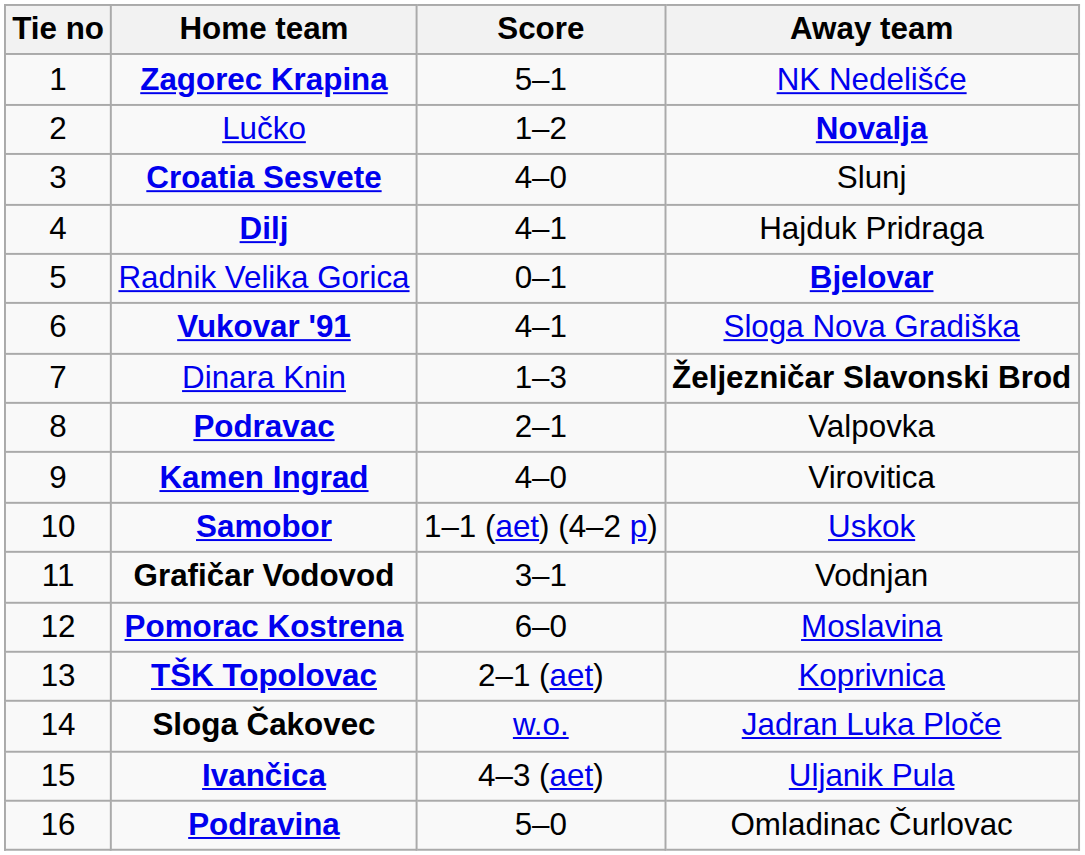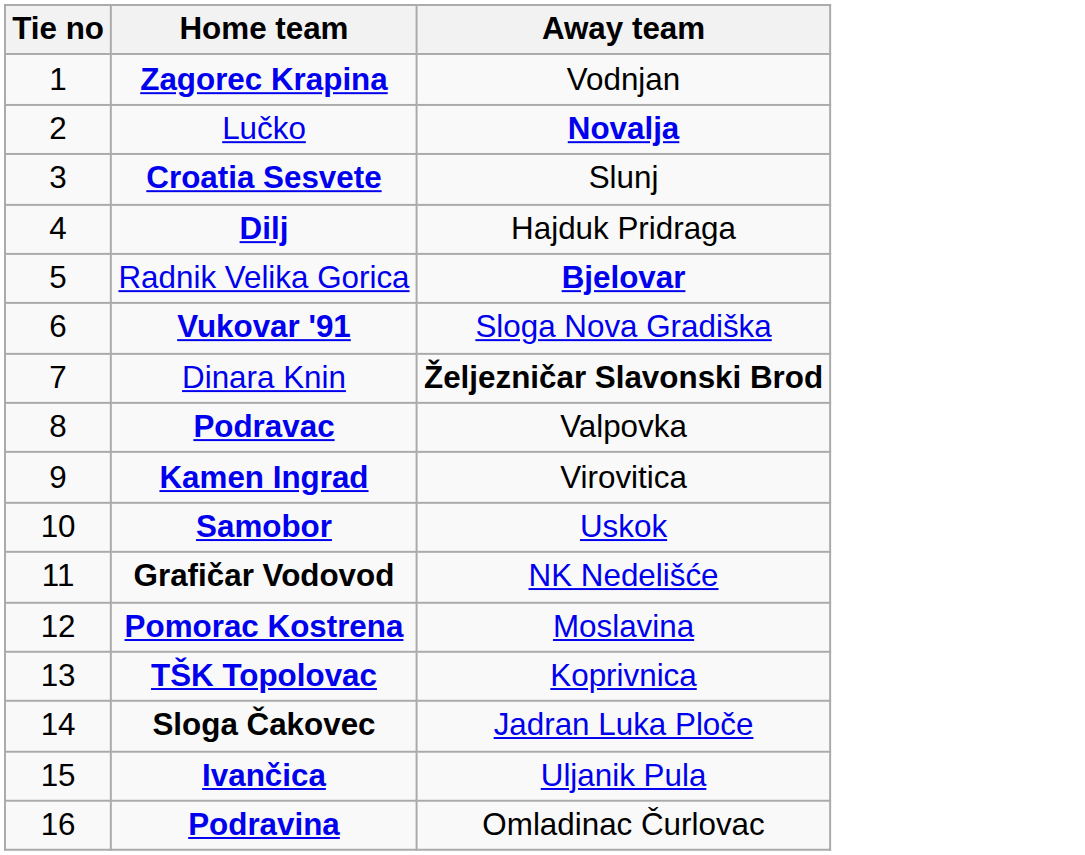 <table class="wikitable" style="text-align: center">
 <tr>
 <th>Tie no</th>
 <th>Home team</th>
-<th>Score</th>
 <th>Away team</th>
 </tr>
 <tr>
 <td>1</td>
 <td><strong><a href='#'>Zagorec Krapina</a></strong></td>
-<td>5–1</td>
-<td><a href='#'>NK Nedelišće</a></td>
+<td>Vodnjan</td>
 </tr>
 <tr>
 <td>2</td>
 <td><a href='#'>Lučko</a></td>
-<td>1–2</td>
 <td><strong><a href='#'>Novalja</a></strong></td>
 </tr>
 <tr>
 <td>3</td>
 <td><strong><a href='#'>Croatia Sesvete</a></strong></td>
-<td>4–0</td>
 <td>Slunj</td>
 </tr>
 <tr>
 <td>4</td>
 <td><strong><a href='#'>Dilj</a></strong></td>
-<td>4–1</td>
 <td>Hajduk Pridraga</td>
 </tr>
 <tr>
 <td>5</td>
 <td><a href='#'>Radnik Velika Gorica</a></td>
-<td>0–1</td>
 <td><strong><a href='#'>Bjelovar</a></strong></td>
 </tr>
 <tr>
 <td>6</td>
 <td><strong><a href='#'>Vukovar '91</a></strong></td>
-<td>4–1</td>
 <td><a href='#'>Sloga Nova Gradiška</a></td>
 </tr>
 <tr>
 <td>7</td>
 <td><a href='#'>Dinara Knin</a></td>
-<td>1–3</td>
 <td><strong>Željezničar Slavonski Brod</strong></td>
 </tr>
 <tr>
 <td>8</td>
 <td><strong><a href='#'>Podravac</a></strong></td>
-<td>2–1</td>
 <td>Valpovka</td>
 </tr>
 <tr>
 <td>9</td>
 <td><strong><a href='#'>Kamen Ingrad</a></strong></td>
-<td>4–0</td>
 <td>Virovitica</td>
 </tr>
 <tr>
 <td>10</td>
 <td><strong><a href='#'>Samobor</a></strong></td>
-<td>1–1 (<a href='#'>aet</a>) (4–2 <a href='#'>p</a>)</td>
 <td><a href='#'>Uskok</a></td>
 </tr>
 <tr>
 <td>11</td>
 <td><strong>Grafičar Vodovod</strong></td>
-<td>3–1</td>
-<td>Vodnjan</td>
+<td><a href='#'>NK Nedelišće</a></td>
 </tr>
 <tr>
 <td>12</td>
 <td><strong><a href='#'>Pomorac Kostrena</a></strong></td>
-<td>6–0</td>
 <td><a href='#'>Moslavina</a></td>
 </tr>
 <tr>
 <td>13</td>
 <td><strong><a href='#'>TŠK Topolovac</a></strong></td>
-<td>2–1 (<a href='#'>aet</a>)</td>
 <td><a href='#'>Koprivnica</a></td>
 </tr>
 <tr>
 <td>14</td>
 <td><strong>Sloga Čakovec</strong></td>
-<td><a href='#'>w.o.</a></td>
 <td><a href='#'>Jadran Luka Ploče</a></td>
 </tr>
 <tr>
 <td>15</td>
 <td><strong><a href='#'>Ivančica</a></strong></td>
-<td>4–3 (<a href='#'>aet</a>)</td>
 <td><a href='#'>Uljanik Pula</a></td>
 </tr>
 <tr>
 <td>16</td>
 <td><strong><a href='#'>Podravina</a></strong></td>
-<td>5–0</td>
 <td>Omladinac Čurlovac</td>
 </tr>
 </table>
